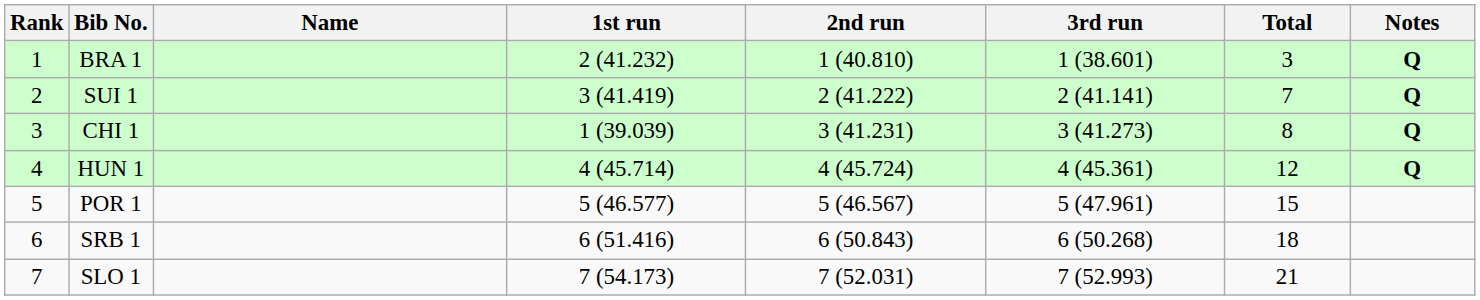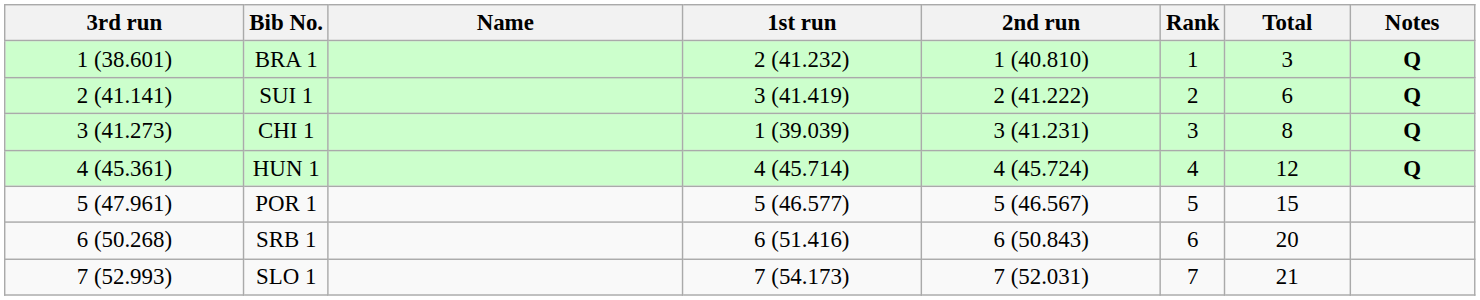 <table class="wikitable" style="text-align:center;">
 <tr>
-<th>Rank</th>
+<th style="width:10em">3rd run</th>
 <th>Bib No.</th>
 <th style="width:15em">Name</th>
 <th style="width:10em">1st run</th>
 <th style="width:10em">2nd run</th>
-<th style="width:10em">3rd run</th>
+<th>Rank</th>
 <th style="width:5em">Total</th>
 <th style="width:5em">Notes</th>
 </tr>
 <tr bgcolor=ccffcc>
-<td>1</td>
+<td>1 (38.601)</td>
 <td>BRA 1</td>
 <td align=left></td>
 <td>2 (41.232)</td>
 <td>1 (40.810)</td>
-<td>1 (38.601)</td>
+<td>1</td>
 <td>3</td>
 <td><strong>Q</strong></td>
 </tr>
 <tr bgcolor=ccffcc>
-<td>2</td>
+<td>2 (41.141)</td>
 <td>SUI 1</td>
 <td align=left></td>
 <td>3 (41.419)</td>
 <td>2 (41.222)</td>
-<td>2 (41.141)</td>
-<td>7</td>
+<td>2</td>
+<td>6</td>
 <td><strong>Q</strong></td>
 </tr>
 <tr bgcolor=ccffcc>
-<td>3</td>
+<td>3 (41.273)</td>
 <td>CHI 1</td>
 <td align=left></td>
 <td>1 (39.039)</td>
 <td>3 (41.231)</td>
-<td>3 (41.273)</td>
+<td>3</td>
 <td>8</td>
 <td><strong>Q</strong></td>
 </tr>
 <tr bgcolor=ccffcc>
-<td>4</td>
+<td>4 (45.361)</td>
 <td>HUN 1</td>
 <td align=left></td>
 <td>4 (45.714)</td>
 <td>4 (45.724)</td>
-<td>4 (45.361)</td>
+<td>4</td>
 <td>12</td>
 <td><strong>Q</strong></td>
 </tr>
 <tr>
-<td>5</td>
+<td>5 (47.961)</td>
 <td>POR 1</td>
 <td align=left></td>
 <td>5 (46.577)</td>
 <td>5 (46.567)</td>
-<td>5 (47.961)</td>
+<td>5</td>
 <td>15</td>
 <td></td>
 </tr>
 <tr>
-<td>6</td>
+<td>6 (50.268)</td>
 <td>SRB 1</td>
 <td align=left></td>
 <td>6 (51.416)</td>
 <td>6 (50.843)</td>
-<td>6 (50.268)</td>
-<td>18</td>
+<td>6</td>
+<td>20</td>
 <td></td>
 </tr>
 <tr>
-<td>7</td>
+<td>7 (52.993)</td>
 <td>SLO 1</td>
 <td align=left></td>
 <td>7 (54.173)</td>
 <td>7 (52.031)</td>
-<td>7 (52.993)</td>
+<td>7</td>
 <td>21</td>
 <td></td>
 </tr>
 </table>
